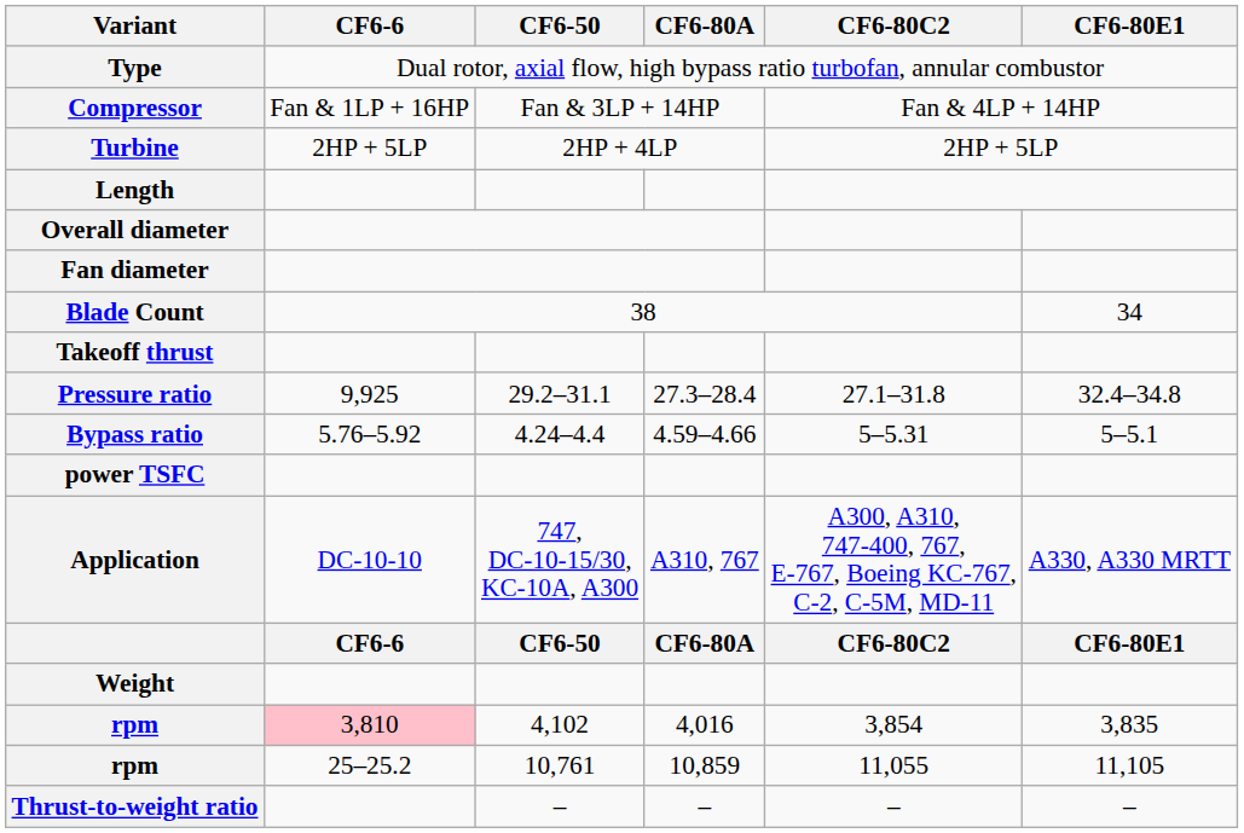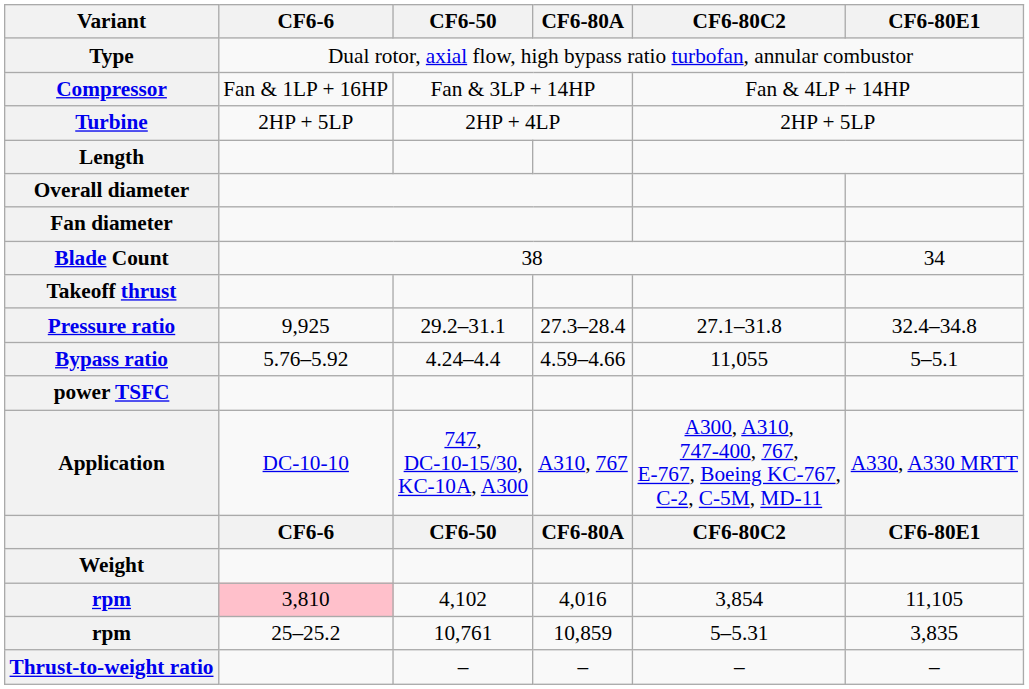 <table class="wikitable" style="text-align: center;">
 <tr>
 <th>Variant</th>
 <th>CF6-6</th>
 <th>CF6-50</th>
 <th>CF6-80A</th>
 <th>CF6-80C2</th>
 <th>CF6-80E1</th>
 </tr>
 <tr>
 <th>Type</th>
 <td colspan=5>Dual rotor, <a href='#'>axial</a> flow, high bypass ratio <a href='#'>turbofan</a>, annular combustor</td>
 </tr>
 <tr>
 <th><a href='#'>Compressor</a></th>
 <td>Fan & 1LP + 16HP</td>
 <td colspan=2>Fan & 3LP + 14HP</td>
 <td colspan=2>Fan & 4LP + 14HP</td>
 </tr>
 <tr>
 <th><a href='#'>Turbine</a></th>
 <td>2HP + 5LP</td>
 <td colspan=2>2HP + 4LP</td>
 <td colspan=2>2HP + 5LP</td>
 </tr>
 <tr>
 <th>Length</th>
 <td></td>
 <td></td>
 <td></td>
 <td colspan=2></td>
 </tr>
 <tr>
 <th>Overall diameter</th>
 <td colspan=3></td>
 <td></td>
 <td></td>
 </tr>
 <tr>
 <th>Fan diameter</th>
 <td colspan=3></td>
 <td></td>
 <td></td>
 </tr>
 <tr>
 <th><a href='#'>Blade</a> Count</th>
 <td colspan=4>38</td>
 <td>34</td>
 </tr>
 <tr>
 <th>Takeoff <a href='#'>thrust</a></th>
 <td></td>
 <td></td>
 <td></td>
 <td></td>
 <td></td>
 </tr>
 <tr>
 <th><a href='#'>Pressure ratio</a></th>
 <td>9,925</td>
 <td>29.2–31.1</td>
 <td>27.3–28.4</td>
 <td>27.1–31.8</td>
 <td>32.4–34.8</td>
 </tr>
 <tr>
 <th><a href='#'>Bypass ratio</a></th>
 <td>5.76–5.92</td>
 <td>4.24–4.4</td>
 <td>4.59–4.66</td>
-<td>5–5.31</td>
+<td>11,055</td>
 <td>5–5.1</td>
 </tr>
 <tr>
 <th> power <a href='#'>TSFC</a></th>
 <td></td>
 <td></td>
 <td></td>
 <td></td>
 <td></td>
 </tr>
 <tr>
 <th>Application</th>
 <td><a href='#'>DC-10-10</a></td>
 <td><a href='#'>747</a>,<br> <a href='#'>DC-10-15/30</a>,<br><a href='#'>KC-10A</a>, <a href='#'>A300</a></td>
 <td><a href='#'>A310</a>, <a href='#'>767</a></td>
 <td><a href='#'>A300</a>, <a href='#'>A310</a>,<br> <a href='#'>747-400</a>, <a href='#'>767</a>, <br> <a href='#'>E-767</a>, <a href='#'>Boeing KC-767</a>,<br> <a href='#'>C-2</a>, <a href='#'>C-5M</a>, <a href='#'>MD-11</a></td>
 <td><a href='#'>A330</a>, <a href='#'>A330 MRTT</a></td>
 </tr>
 <tr>
 <th></th>
 <th>CF6-6</th>
 <th>CF6-50</th>
 <th>CF6-80A</th>
 <th>CF6-80C2</th>
 <th>CF6-80E1</th>
 </tr>
 <tr>
 <th>Weight</th>
 <td></td>
 <td></td>
 <td></td>
 <td></td>
 <td></td>
 </tr>
 <tr>
 <th>  <a href='#'>rpm</a></th>
 <td style="background: pink;">3,810</td>
 <td>4,102</td>
 <td>4,016</td>
 <td>3,854</td>
-<td>3,835</td>
+<td>11,105</td>
 </tr>
 <tr>
 <th>  rpm</th>
 <td>25–25.2</td>
 <td>10,761</td>
 <td>10,859</td>
-<td>11,055</td>
-<td>11,105</td>
+<td>5–5.31</td>
+<td>3,835</td>
 </tr>
 <tr>
 <th><a href='#'>Thrust-to-weight ratio</a></th>
 <td></td>
 <td>–</td>
 <td>–</td>
 <td>–</td>
 <td>–</td>
 </tr>
 </table>
